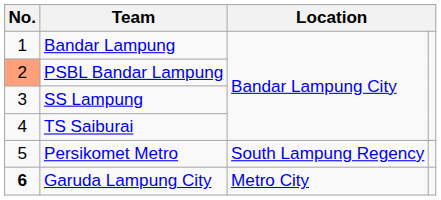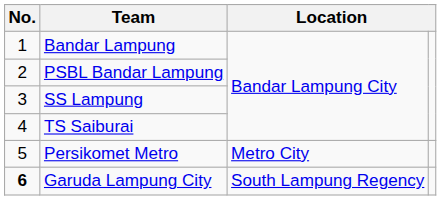 <table class="wikitable">
 <tr>
 <th>No.</th>
 <th>Team</th>
 <th colspan=2>Location</th>
 </tr>
 <tr>
 <td align=center>1</td>
 <td><a href='#'>Bandar Lampung</a></td>
 <td rowspan=4><a href='#'>Bandar Lampung City</a></td>
 <td rowspan=4></td>
 </tr>
 <tr>
-<td align=center style="background: lightsalmon;">2</td>
+<td align=center>2</td>
 <td><a href='#'>PSBL Bandar Lampung</a></td>
 </tr>
 <tr>
 <td align=center>3</td>
 <td><a href='#'>SS Lampung</a></td>
 </tr>
 <tr>
 <td align=center>4</td>
 <td><a href='#'>TS Saiburai</a></td>
 </tr>
 <tr>
 <td align=center>5</td>
 <td><a href='#'>Persikomet Metro</a></td>
-<td><a href='#'>South Lampung Regency</a></td>
+<td><a href='#'>Metro City</a></td>
 <td></td>
 </tr>
 <tr>
 <td align=center><strong>6</strong></td>
 <td><a href='#'>Garuda Lampung City</a></td>
-<td><a href='#'>Metro City</a></td>
+<td><a href='#'>South Lampung Regency</a></td>
 <td></td>
 </tr>
 </table>
